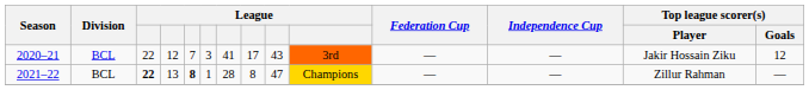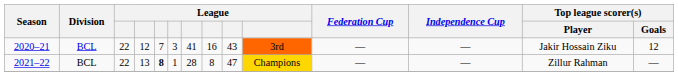 <table class="wikitable sortable" style="text-align: center; font-size: 95%; width: 1000px"">
 <tr>
 <th rowspan="2">Season</th>
 <th rowspan="2"><strong>Division</strong></th>
 <th colspan="8">League</th>
 <th rowspan="2"><em><a href='#'>Federation Cup</a></em></th>
 <th rowspan="2"><em><a href='#'>Independence Cup</a></th>
 <th colspan="2">Top league scorer(s)</th>
 </tr>
 <tr>
 <th></th>
 <th></th>
 <th></th>
 <th></th>
 <th></th>
 <th></th>
 <th></th>
 <th></th>
 <th>Player</th>
 <th>Goals</th>
 </tr>
 <tr>
 <td><a href='#'>2020–21</a></td>
 <td><a href='#'>BCL</a></td>
 <td>22</td>
 <td>12</td>
 <td>7</td>
 <td>3</td>
 <td>41</td>
-<td>17</td>
+<td>16</td>
 <td>43</td>
 <td bgcolor="ff6600" align="center">3rd</td>
 <td>—</td>
 <td>—</td>
 <td> Jakir Hossain Ziku</td>
 <td>12</td>
 </tr>
 <tr>
 <td><a href='#'>2021–22</a></td>
 <td>BCL</td>
-<td><strong>22</strong></td>
+<td>22</td>
 <td>13</td>
 <td><strong>8</strong></td>
 <td>1</td>
 <td>28</td>
 <td>8</td>
 <td>47</td>
 <td bgcolor="gold"  align="center">Champions</td>
 <td>—</td>
 <td>—</td>
 <td> Zillur Rahman</td>
 <td>—</td>
 </tr>
 <tr>
 </tr>
 </table>
